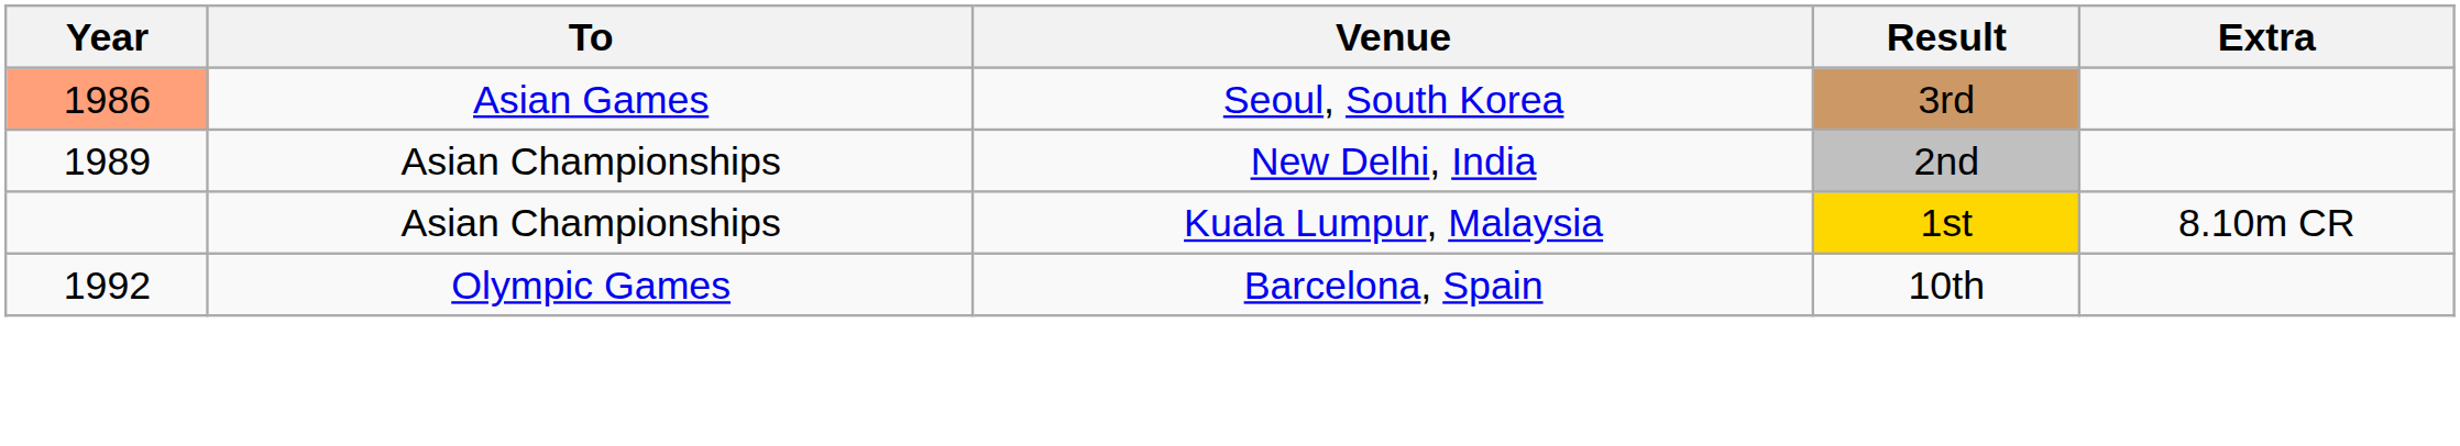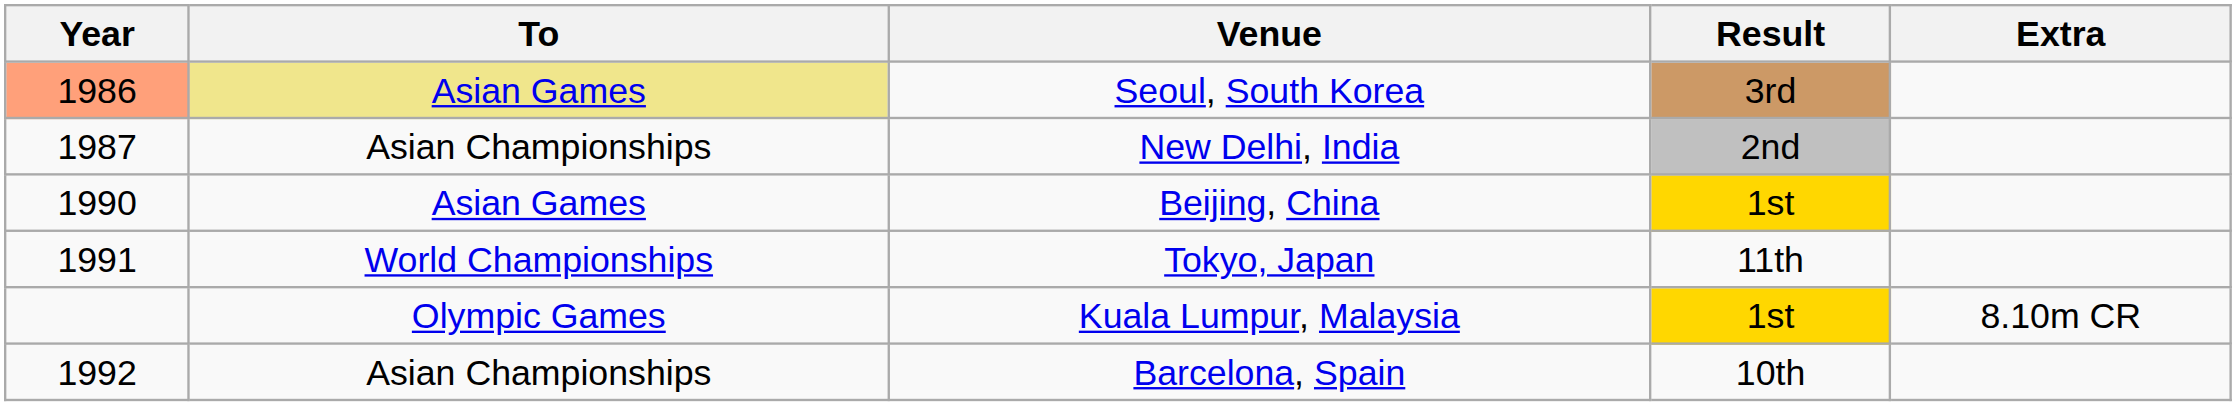 <table class="wikitable" style=" text-align:center; font-size:95%;" width="75%">
 <tr>
 <th>Year</th>
 <th>To</th>
 <th>Venue</th>
 <th>Result</th>
 <th>Extra</th>
 </tr>
 <tr>
 <td style="background: lightsalmon;">1986</td>
-<td><a href='#'>Asian Games</a></td>
+<td style="background: khaki;"><a href='#'>Asian Games</a></td>
 <td><a href='#'>Seoul</a>, <a href='#'>South Korea</a></td>
 <td bgcolor="cc9966" align="center">3rd</td>
 <td></td>
 </tr>
 <tr>
-<td>1989</td>
+<td>1987</td>
 <td>Asian Championships</td>
 <td><a href='#'>New Delhi</a>, <a href='#'>India</a></td>
 <td bgcolor="silver" align="center">2nd</td>
 <td></td>
 </tr>
 <tr>
+<td>1990</td>
+<td><a href='#'>Asian Games</a></td>
+<td><a href='#'>Beijing</a>, <a href='#'>China</a></td>
+<td bgcolor="gold" align="center">1st</td>
 <td></td>
-<td>Asian Championships</td>
+</tr>
+<tr>
+<td>1991</td>
+<td><a href='#'>World Championships</a></td>
+<td><a href='#'>Tokyo, Japan</a></td>
+<td align="center">11th</td>
+<td></td>
+</tr>
+<tr>
+<td></td>
+<td><a href='#'>Olympic Games</a></td>
 <td><a href='#'>Kuala Lumpur</a>, <a href='#'>Malaysia</a></td>
 <td bgcolor="gold" align="center">1st</td>
 <td>8.10m CR</td>
 </tr>
 <tr>
 <td>1992</td>
-<td><a href='#'>Olympic Games</a></td>
+<td>Asian Championships</td>
 <td><a href='#'>Barcelona</a>, <a href='#'>Spain</a></td>
 <td align="center">10th</td>
 <td></td>
 </tr>
 </table>
